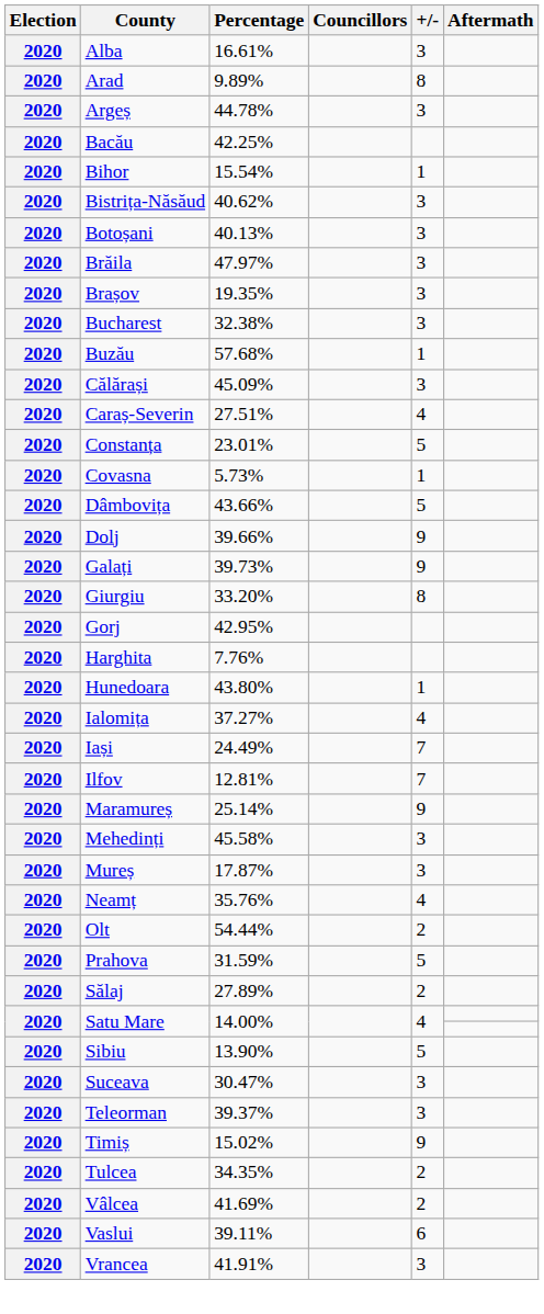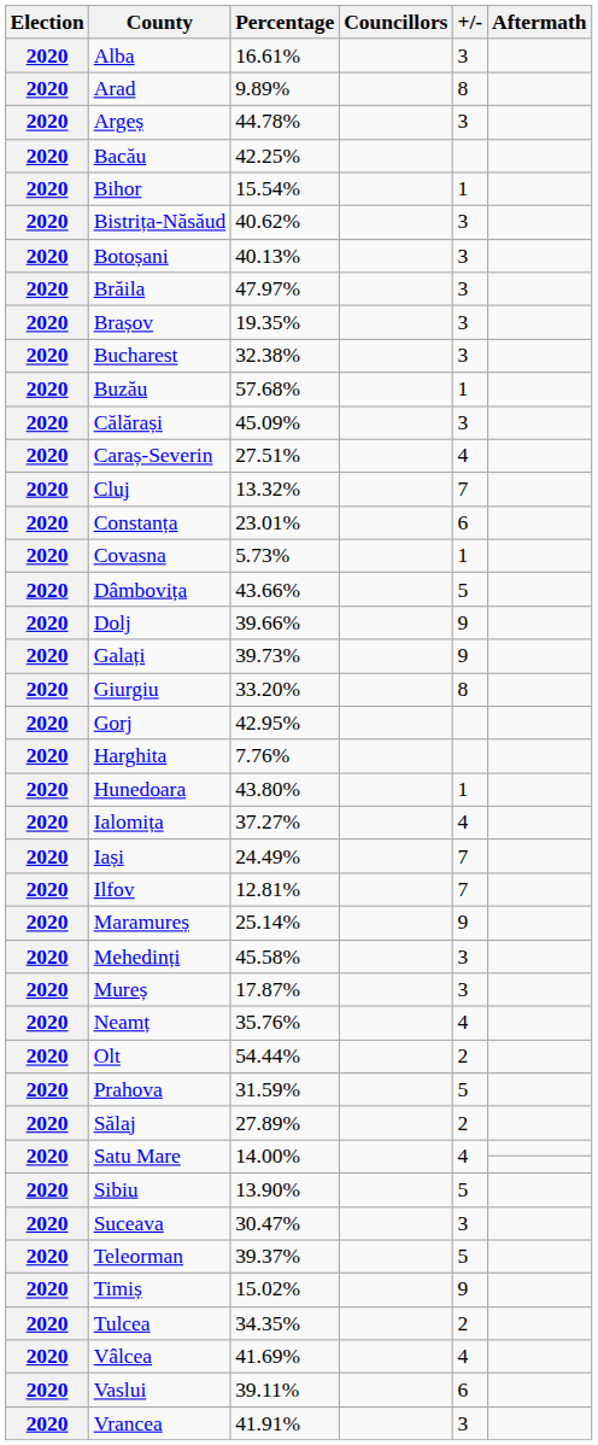 <table class="wikitable sortable">
 <tr>
 <th>Election</th>
 <th>County</th>
 <th>Percentage</th>
 <th>Councillors</th>
 <th>+/-</th>
 <th>Aftermath</th>
 </tr>
 <tr>
 <th><a href='#'>2020</a></th>
 <td><a href='#'>Alba</a></td>
 <td>16.61%</td>
 <td></td>
 <td> 3</td>
 <td></td>
 </tr>
 <tr>
 <th><a href='#'>2020</a></th>
 <td><a href='#'>Arad</a></td>
 <td>9.89%</td>
 <td></td>
 <td> 8</td>
 <td></td>
 </tr>
 <tr>
 <th><a href='#'>2020</a></th>
 <td><a href='#'>Argeș</a></td>
 <td>44.78%</td>
 <td></td>
 <td> 3</td>
 <td></td>
 </tr>
 <tr>
 <th><a href='#'>2020</a></th>
 <td><a href='#'>Bacău</a></td>
 <td>42.25%</td>
 <td></td>
 <td></td>
 <td></td>
 </tr>
 <tr>
 <th><a href='#'>2020</a></th>
 <td><a href='#'>Bihor</a></td>
 <td>15.54%</td>
 <td></td>
 <td> 1</td>
 <td></td>
 </tr>
 <tr>
 <th><a href='#'>2020</a></th>
 <td><a href='#'>Bistrița-Năsăud</a></td>
 <td>40.62%</td>
 <td></td>
 <td> 3</td>
 <td></td>
 </tr>
 <tr>
 <th><a href='#'>2020</a></th>
 <td><a href='#'>Botoșani</a></td>
 <td>40.13%</td>
 <td></td>
 <td> 3</td>
 <td></td>
 </tr>
 <tr>
 <th><a href='#'>2020</a></th>
 <td><a href='#'>Brăila</a></td>
 <td>47.97%</td>
 <td></td>
 <td> 3</td>
 <td></td>
 </tr>
 <tr>
 <th><a href='#'>2020</a></th>
 <td><a href='#'>Brașov</a></td>
 <td>19.35%</td>
 <td></td>
 <td> 3</td>
 <td></td>
 </tr>
 <tr>
 <th><a href='#'>2020</a></th>
 <td><a href='#'>Bucharest</a></td>
 <td>32.38%</td>
 <td></td>
 <td> 3</td>
 <td></td>
 </tr>
 <tr>
 <th><a href='#'>2020</a></th>
 <td><a href='#'>Buzău</a></td>
 <td>57.68%</td>
 <td></td>
 <td> 1</td>
 <td></td>
 </tr>
 <tr>
 <th><a href='#'>2020</a></th>
 <td><a href='#'>Călărași</a></td>
 <td>45.09%</td>
 <td></td>
 <td> 3</td>
 <td></td>
 </tr>
 <tr>
 <th><a href='#'>2020</a></th>
 <td><a href='#'>Caraș-Severin</a></td>
 <td>27.51%</td>
 <td></td>
 <td> 4</td>
 <td></td>
 </tr>
 <tr>
 <th><a href='#'>2020</a></th>
+<td><a href='#'>Cluj</a></td>
+<td>13.32%</td>
+<td></td>
+<td> 7</td>
+<td></td>
+</tr>
+<tr>
+<th><a href='#'>2020</a></th>
 <td><a href='#'>Constanța</a></td>
 <td>23.01%</td>
 <td></td>
-<td> 5</td>
+<td> 6</td>
 <td></td>
 </tr>
 <tr>
 <th><a href='#'>2020</a></th>
 <td><a href='#'>Covasna</a></td>
 <td>5.73%</td>
 <td></td>
 <td> 1</td>
 <td></td>
 </tr>
 <tr>
 <th><a href='#'>2020</a></th>
 <td><a href='#'>Dâmbovița</a></td>
 <td>43.66%</td>
 <td></td>
 <td> 5</td>
 <td></td>
 </tr>
 <tr>
 <th><a href='#'>2020</a></th>
 <td><a href='#'>Dolj</a></td>
 <td>39.66%</td>
 <td></td>
 <td> 9</td>
 <td></td>
 </tr>
 <tr>
 <th><a href='#'>2020</a></th>
 <td><a href='#'>Galați</a></td>
 <td>39.73%</td>
 <td></td>
 <td> 9</td>
 <td></td>
 </tr>
 <tr>
 <th><a href='#'>2020</a></th>
 <td><a href='#'>Giurgiu</a></td>
 <td>33.20%</td>
 <td></td>
 <td> 8</td>
 <td></td>
 </tr>
 <tr>
 <th><a href='#'>2020</a></th>
 <td><a href='#'>Gorj</a></td>
 <td>42.95%</td>
 <td></td>
 <td></td>
 <td></td>
 </tr>
 <tr>
 <th><a href='#'>2020</a></th>
 <td><a href='#'>Harghita</a></td>
 <td>7.76%</td>
 <td></td>
 <td></td>
 <td></td>
 </tr>
 <tr>
 <th><a href='#'>2020</a></th>
 <td><a href='#'>Hunedoara</a></td>
 <td>43.80%</td>
 <td></td>
 <td> 1</td>
 <td></td>
 </tr>
 <tr>
 <th><a href='#'>2020</a></th>
 <td><a href='#'>Ialomița</a></td>
 <td>37.27%</td>
 <td></td>
 <td> 4</td>
 <td></td>
 </tr>
 <tr>
 <th><a href='#'>2020</a></th>
 <td><a href='#'>Iași</a></td>
 <td>24.49%</td>
 <td></td>
 <td> 7</td>
 <td></td>
 </tr>
 <tr>
 <th><a href='#'>2020</a></th>
 <td><a href='#'>Ilfov</a></td>
 <td>12.81%</td>
 <td></td>
 <td> 7</td>
 <td></td>
 </tr>
 <tr>
 <th><a href='#'>2020</a></th>
 <td><a href='#'>Maramureș</a></td>
 <td>25.14%</td>
 <td></td>
 <td> 9</td>
 <td></td>
 </tr>
 <tr>
 <th><a href='#'>2020</a></th>
 <td><a href='#'>Mehedinți</a></td>
 <td>45.58%</td>
 <td></td>
 <td> 3</td>
 <td></td>
 </tr>
 <tr>
 <th><a href='#'>2020</a></th>
 <td><a href='#'>Mureș</a></td>
 <td>17.87%</td>
 <td></td>
 <td> 3</td>
 <td></td>
 </tr>
 <tr>
 <th><a href='#'>2020</a></th>
 <td><a href='#'>Neamț</a></td>
 <td>35.76%</td>
 <td></td>
 <td> 4</td>
 <td></td>
 </tr>
 <tr>
 <th><a href='#'>2020</a></th>
 <td><a href='#'>Olt</a></td>
 <td>54.44%</td>
 <td></td>
 <td> 2</td>
 <td></td>
 </tr>
 <tr>
 <th><a href='#'>2020</a></th>
 <td><a href='#'>Prahova</a></td>
 <td>31.59%</td>
 <td></td>
 <td> 5</td>
 <td></td>
 </tr>
 <tr>
 <th><a href='#'>2020</a></th>
 <td><a href='#'>Sălaj</a></td>
 <td>27.89%</td>
 <td></td>
 <td> 2</td>
 <td></td>
 </tr>
 <tr>
 <th rowspan="2"><a href='#'>2020</a></th>
 <td rowspan="2"><a href='#'>Satu Mare</a></td>
 <td rowspan="2">14.00%</td>
 <td rowspan="2"></td>
 <td rowspan="2"> 4</td>
 <td></td>
 </tr>
 <tr>
 <td></td>
 </tr>
 <tr>
 <th><a href='#'>2020</a></th>
 <td><a href='#'>Sibiu</a></td>
 <td>13.90%</td>
 <td></td>
 <td> 5</td>
 <td></td>
 </tr>
 <tr>
 <th><a href='#'>2020</a></th>
 <td><a href='#'>Suceava</a></td>
 <td>30.47%</td>
 <td></td>
 <td> 3</td>
 <td></td>
 </tr>
 <tr>
 <th><a href='#'>2020</a></th>
 <td><a href='#'>Teleorman</a></td>
 <td>39.37%</td>
 <td></td>
-<td> 3</td>
+<td> 5</td>
 <td></td>
 </tr>
 <tr>
 <th><a href='#'>2020</a></th>
 <td><a href='#'>Timiș</a></td>
 <td>15.02%</td>
 <td></td>
 <td> 9</td>
 <td></td>
 </tr>
 <tr>
 <th><a href='#'>2020</a></th>
 <td><a href='#'>Tulcea</a></td>
 <td>34.35%</td>
 <td></td>
 <td> 2</td>
 <td></td>
 </tr>
 <tr>
 <th><a href='#'>2020</a></th>
 <td><a href='#'>Vâlcea</a></td>
 <td>41.69%</td>
 <td></td>
-<td> 2</td>
+<td> 4</td>
 <td></td>
 </tr>
 <tr>
 <th><a href='#'>2020</a></th>
 <td><a href='#'>Vaslui</a></td>
 <td>39.11%</td>
 <td></td>
 <td> 6</td>
 <td></td>
 </tr>
 <tr>
 <th><a href='#'>2020</a></th>
 <td><a href='#'>Vrancea</a></td>
 <td>41.91%</td>
 <td></td>
 <td> 3</td>
 <td></td>
 </tr>
 </table>
